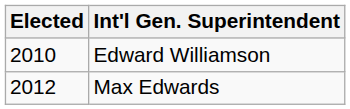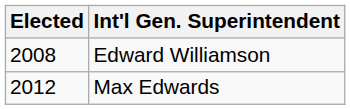 <table class="wikitable" style="float:right">
 <tr>
 <th>Elected</th>
 <th>Int'l Gen. Superintendent</th>
 </tr>
 <tr>
-<td>2010</td>
+<td>2008</td>
 <td>Edward Williamson</td>
 </tr>
 <tr>
 <td>2012</td>
 <td>Max Edwards</td>
 </tr>
 </table>
